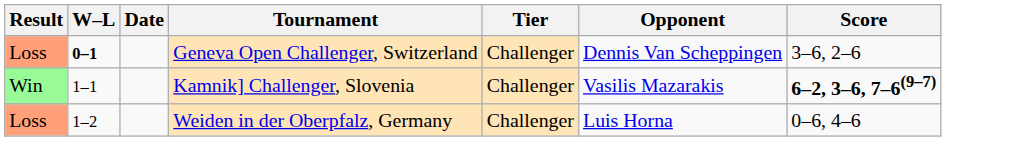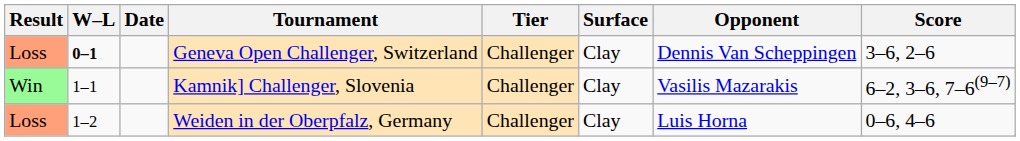 <table class="sortable wikitable">
 <tr>
 <th>Result</th>
 <th class="unsortable">W–L</th>
 <th>Date</th>
 <th>Tournament</th>
 <th>Tier</th>
+<th>Surface</th>
 <th>Opponent</th>
 <th class="unsortable">Score</th>
 </tr>
 <tr>
 <td style="background:#ffa07a;">Loss</td>
 <td><strong><small>0–1</small></strong></td>
 <td></td>
 <td style="background:moccasin;"><a href='#'>Geneva Open Challenger</a>, Switzerland</td>
 <td style="background:moccasin;">Challenger</td>
+<td>Clay</td>
 <td> <a href='#'>Dennis Van Scheppingen</a></td>
 <td>3–6, 2–6</td>
 </tr>
 <tr>
 <td style="background:#98fb98;">Win</td>
 <td><small>1–1</small></td>
 <td></td>
 <td style="background:moccasin;"><a href='#'>Kamnik] Challenger</a>, Slovenia</td>
 <td style="background:moccasin;">Challenger</td>
+<td>Clay</td>
 <td> <a href='#'>Vasilis Mazarakis</a></td>
-<td><strong>6–2, 3–6, 7–6<sup>(9–7)</sup></strong></td>
+<td>6–2, 3–6, 7–6<sup>(9–7)</sup></td>
 </tr>
 <tr>
 <td style="background:#ffa07a;">Loss</td>
 <td><small>1–2</small></td>
 <td></td>
 <td style="background:moccasin;"><a href='#'>Weiden in der Oberpfalz</a>, Germany</td>
 <td style="background:moccasin;">Challenger</td>
+<td>Clay</td>
 <td> <a href='#'>Luis Horna</a></td>
 <td>0–6, 4–6</td>
 </tr>
 </table>
